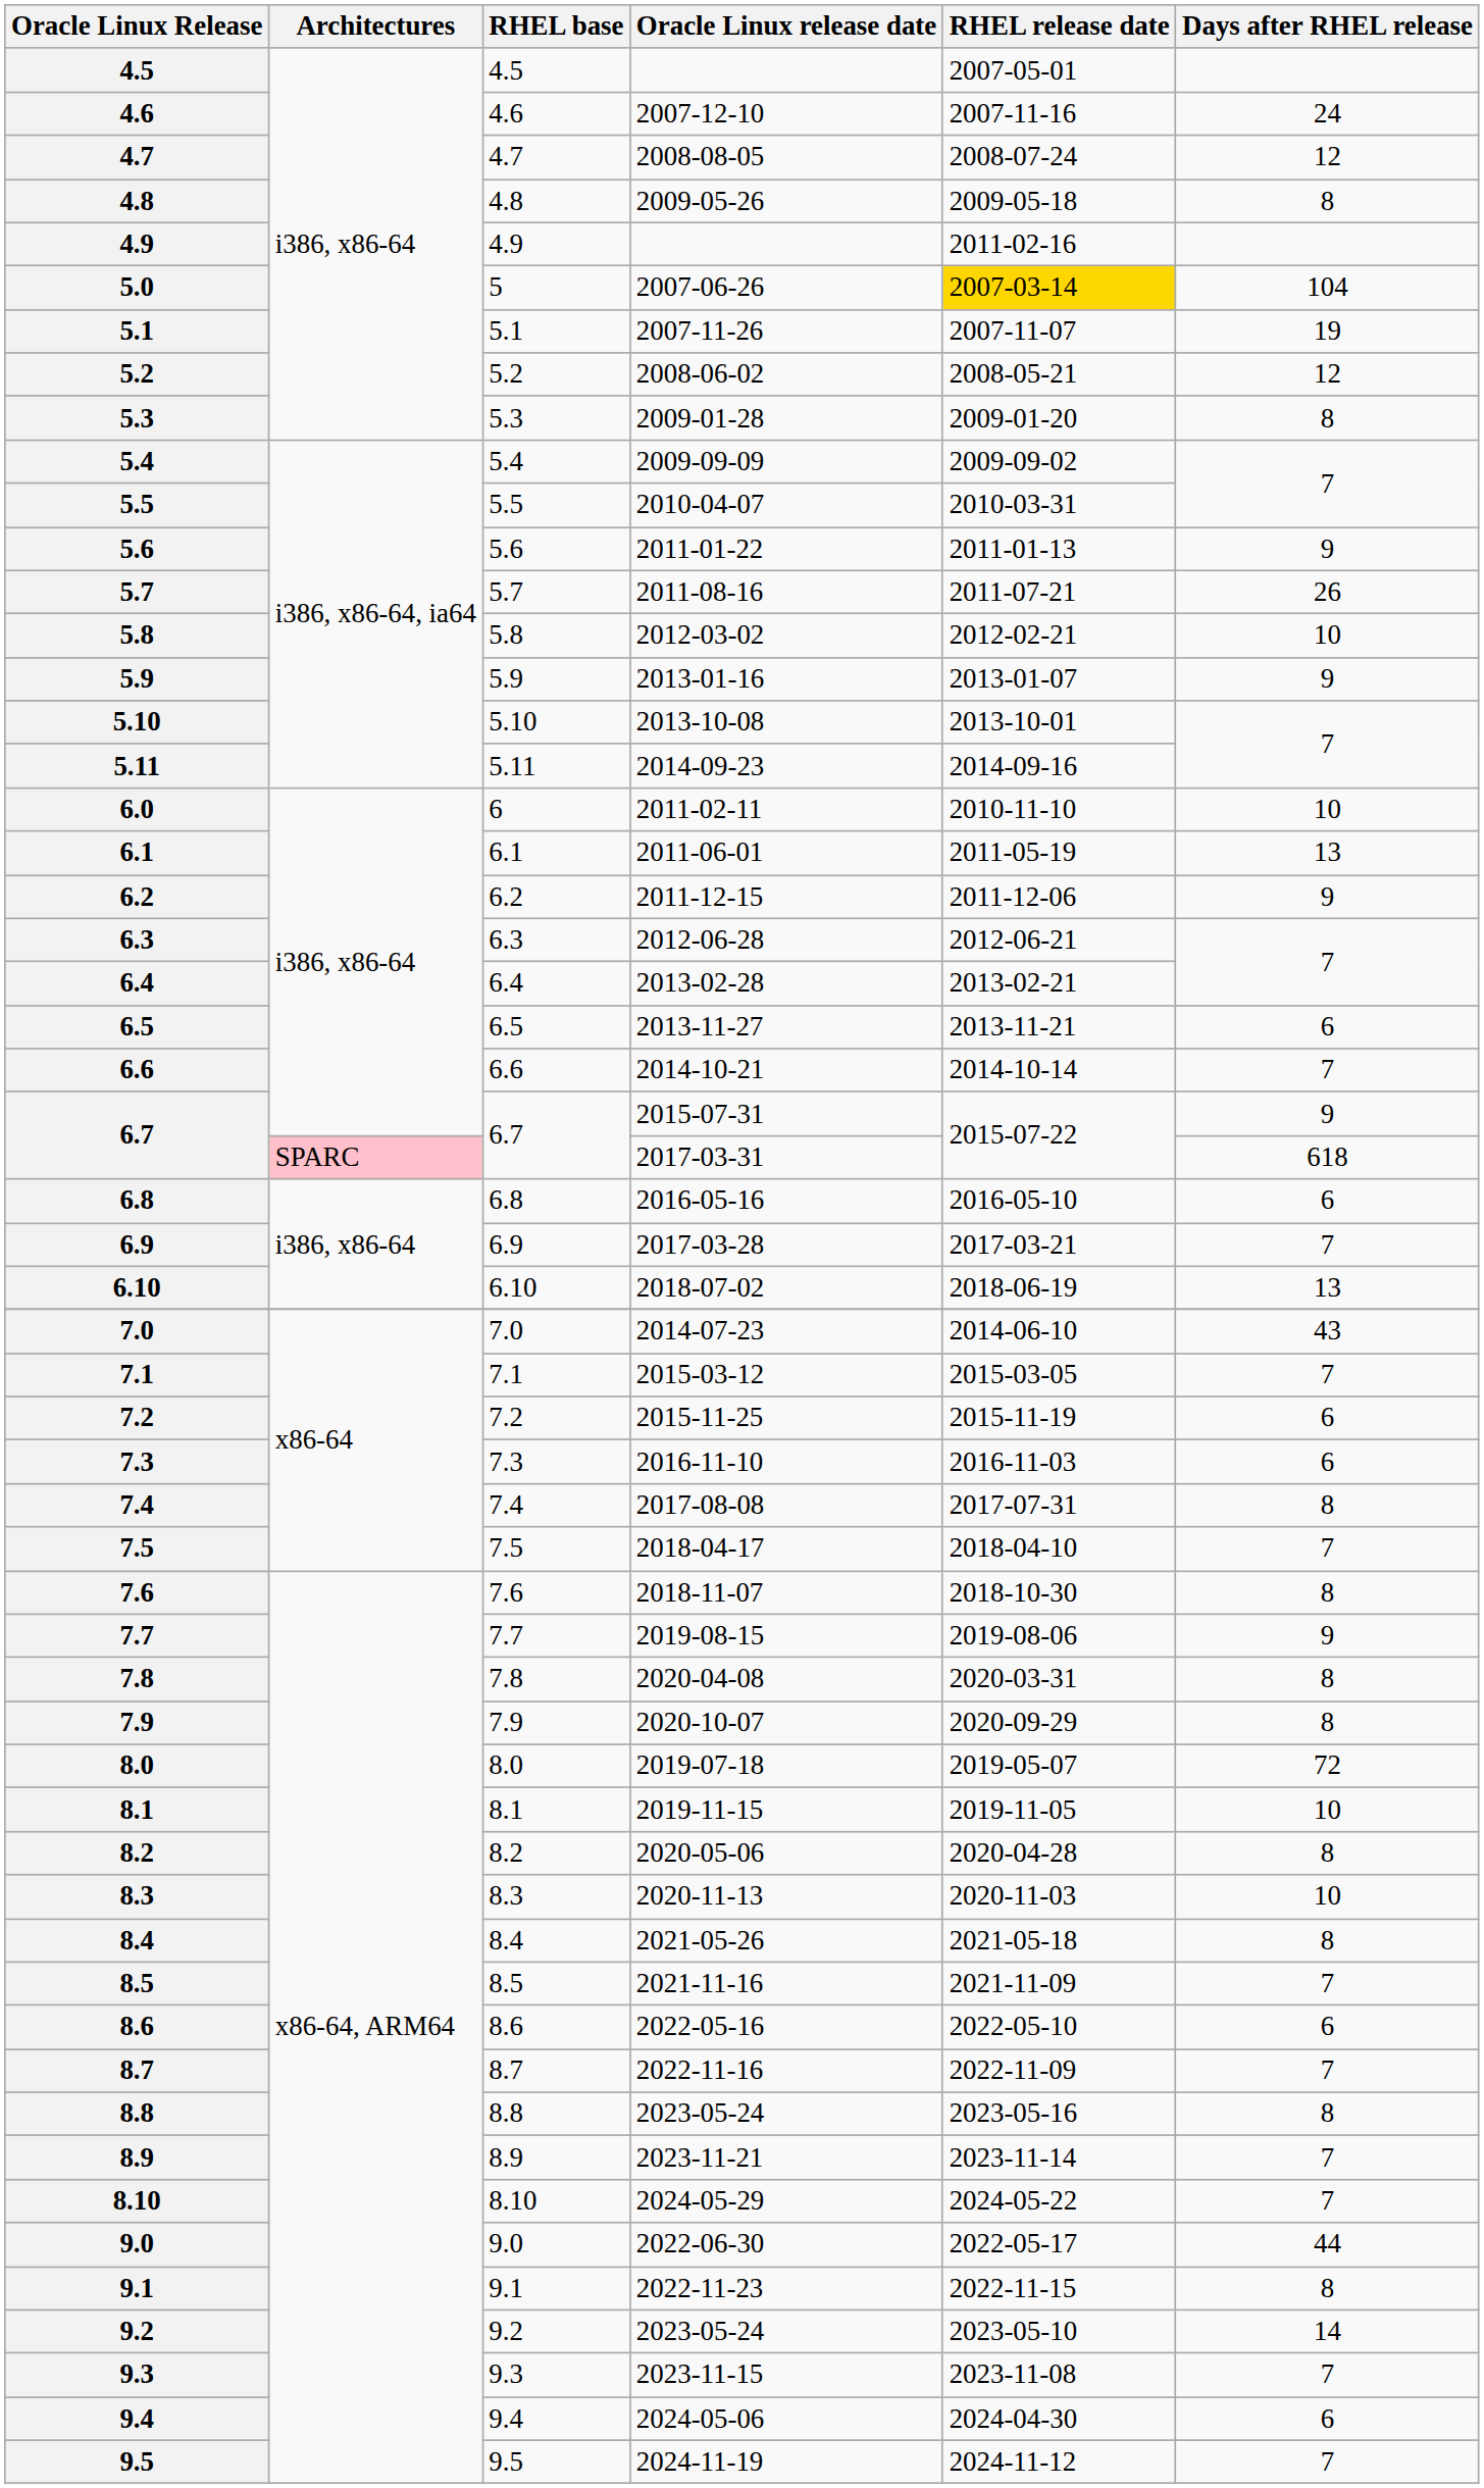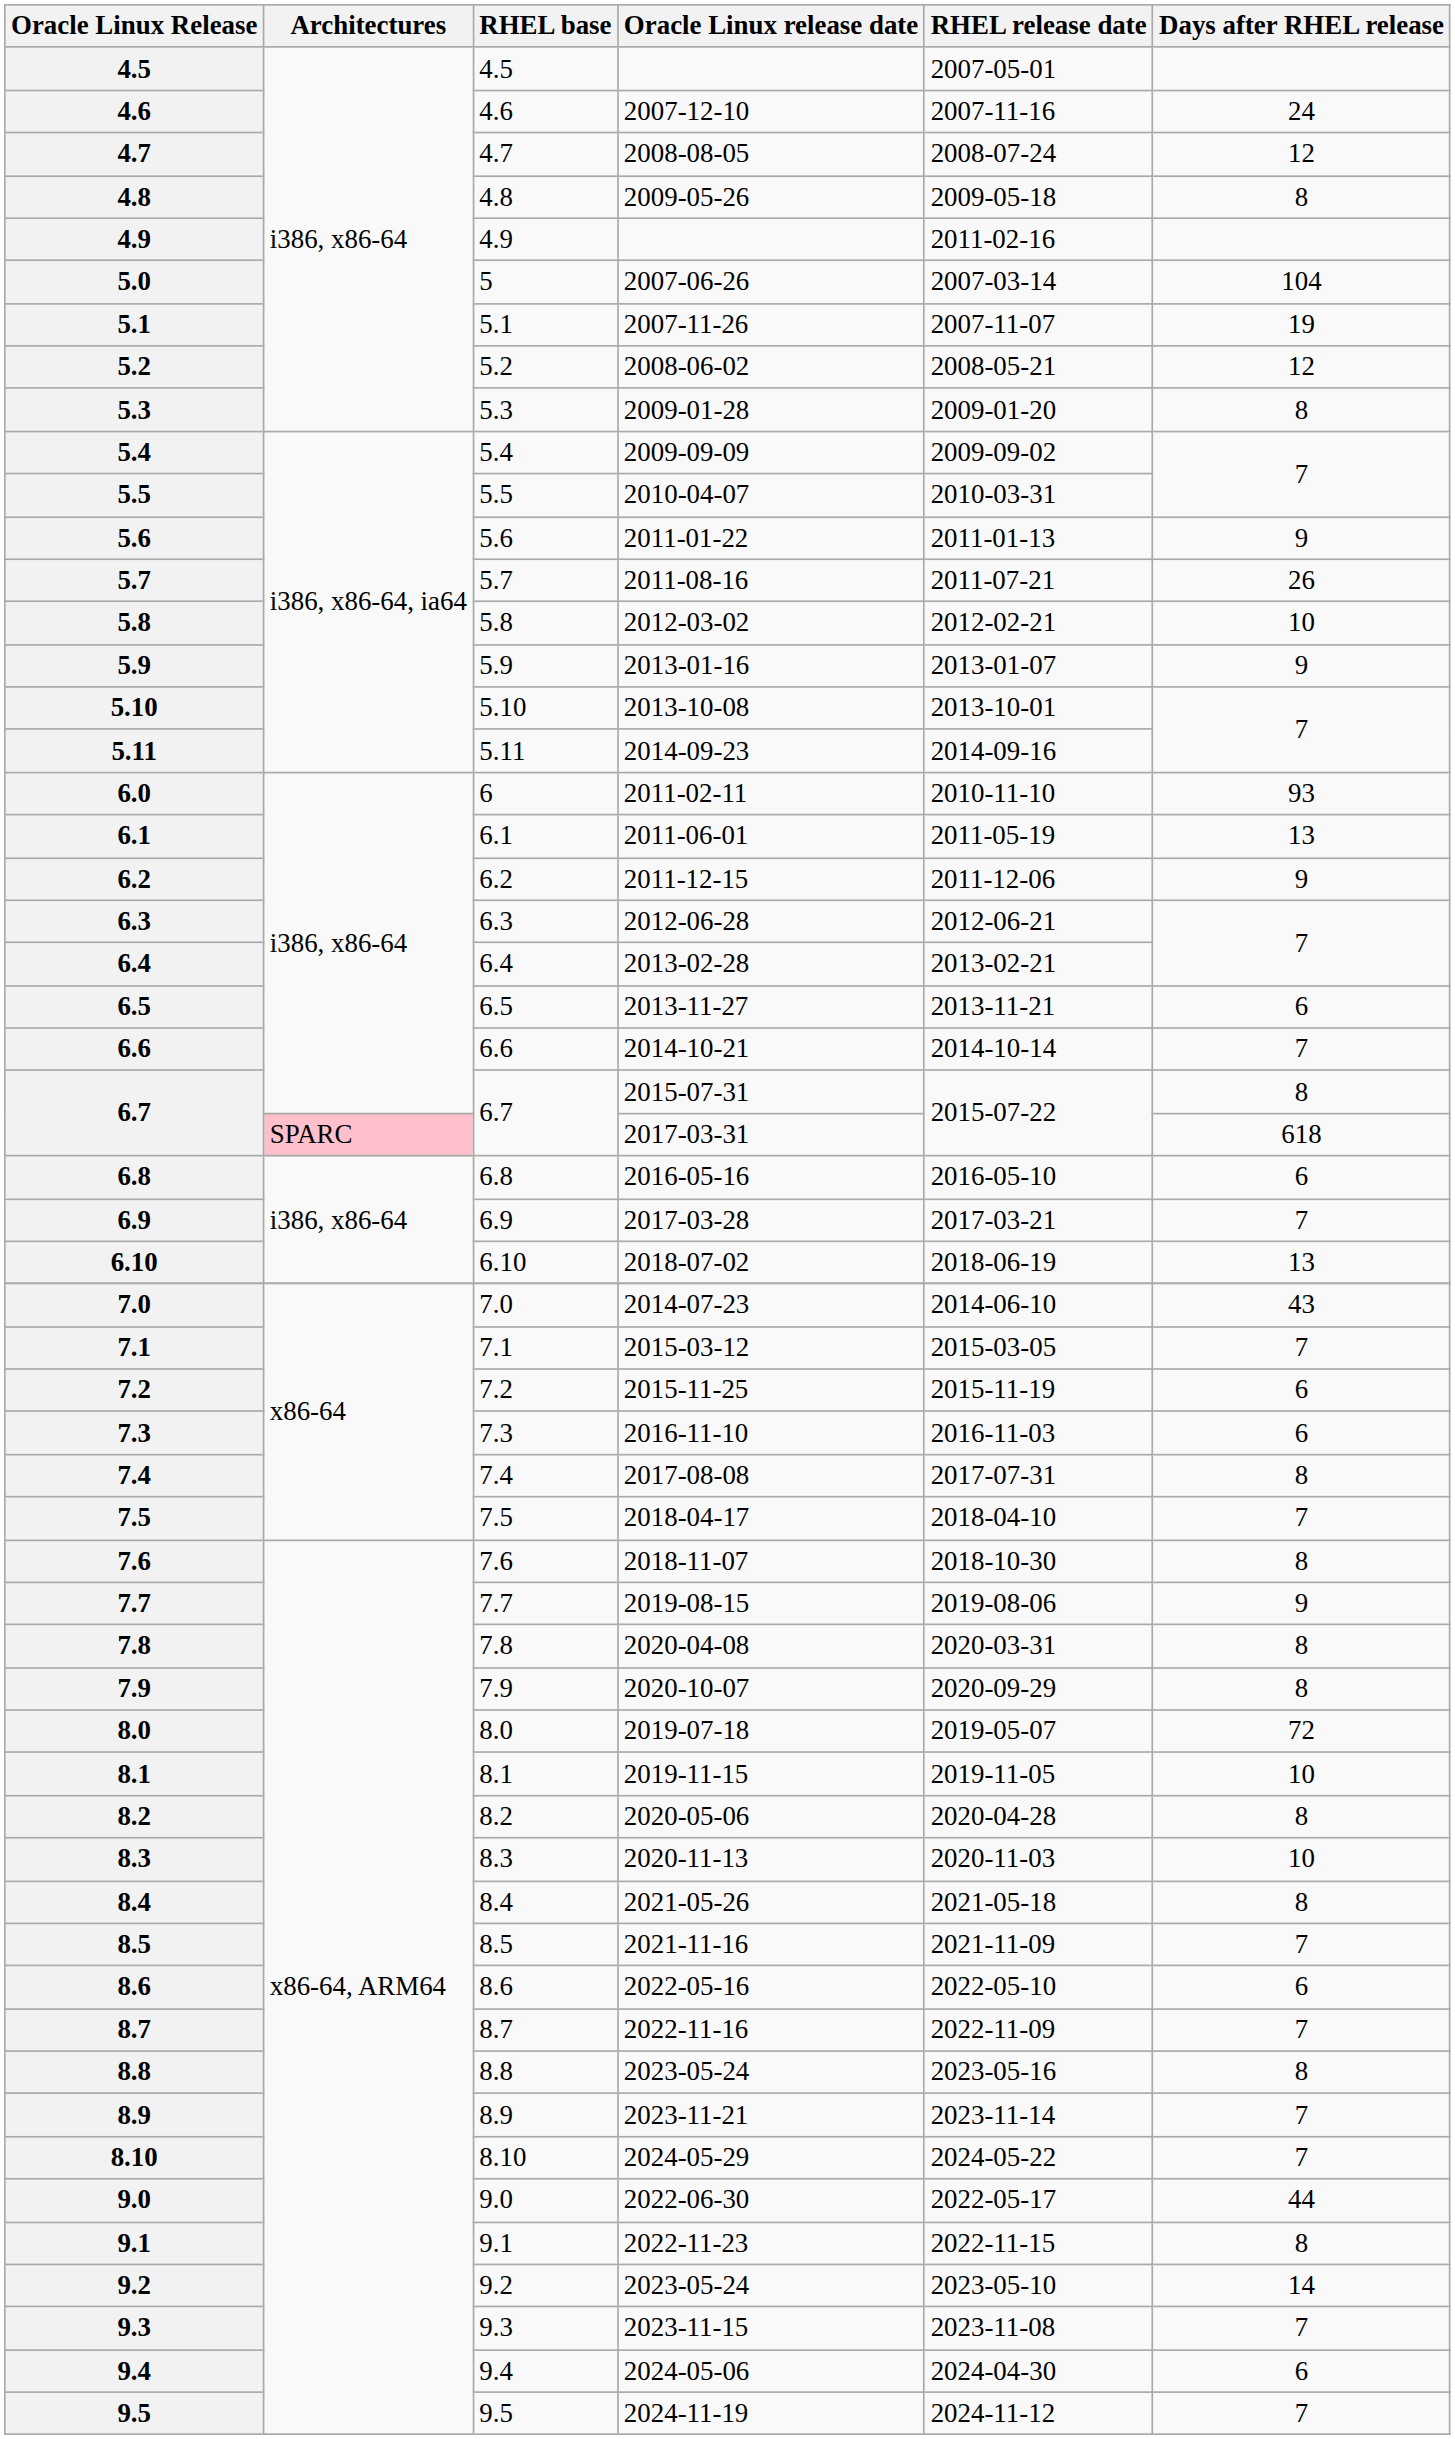 <table class="wikitable sortable">
 <tr>
 <th>Oracle Linux Release</th>
 <th>Architectures</th>
 <th>RHEL base</th>
 <th>Oracle Linux release date</th>
 <th>RHEL release date</th>
 <th>Days after RHEL release</th>
 </tr>
 <tr>
 <th>4.5</th>
 <td rowspan="9">i386, x86-64</td>
 <td>4.5</td>
 <td></td>
 <td>2007-05-01</td>
 <td></td>
 </tr>
 <tr>
 <th>4.6</th>
 <td>4.6</td>
 <td>2007-12-10</td>
 <td>2007-11-16</td>
 <td style="text-align: center;">24</td>
 </tr>
 <tr>
 <th>4.7</th>
 <td>4.7</td>
 <td>2008-08-05</td>
 <td>2008-07-24</td>
 <td style="text-align: center;">12</td>
 </tr>
 <tr>
 <th>4.8</th>
 <td>4.8</td>
 <td>2009-05-26</td>
 <td>2009-05-18</td>
 <td style="text-align: center;">8</td>
 </tr>
 <tr>
 <th>4.9</th>
 <td>4.9</td>
 <td></td>
 <td>2011-02-16</td>
 <td></td>
 </tr>
 <tr>
 <th>5.0</th>
 <td>5</td>
 <td>2007-06-26</td>
-<td style="background: gold;">2007-03-14</td>
+<td>2007-03-14</td>
 <td style="text-align: center;">104</td>
 </tr>
 <tr>
 <th>5.1</th>
 <td>5.1</td>
 <td>2007-11-26</td>
 <td>2007-11-07</td>
 <td style="text-align: center;">19</td>
 </tr>
 <tr>
 <th>5.2</th>
 <td>5.2</td>
 <td>2008-06-02</td>
 <td>2008-05-21</td>
 <td style="text-align: center;">12</td>
 </tr>
 <tr>
 <th>5.3</th>
 <td>5.3</td>
 <td>2009-01-28</td>
 <td>2009-01-20</td>
 <td style="text-align: center;">8</td>
 </tr>
 <tr>
 <th>5.4</th>
 <td rowspan="8">i386, x86-64, ia64</td>
 <td>5.4</td>
 <td>2009-09-09</td>
 <td>2009-09-02</td>
 <td rowspan="2" style="text-align: center;">7</td>
 </tr>
 <tr>
 <th>5.5</th>
 <td>5.5</td>
 <td>2010-04-07</td>
 <td>2010-03-31</td>
 </tr>
 <tr>
 <th>5.6</th>
 <td>5.6</td>
 <td>2011-01-22</td>
 <td>2011-01-13</td>
 <td style="text-align: center;">9</td>
 </tr>
 <tr>
 <th>5.7</th>
 <td>5.7</td>
 <td>2011-08-16</td>
 <td>2011-07-21</td>
 <td style="text-align: center;">26</td>
 </tr>
 <tr>
 <th>5.8</th>
 <td>5.8</td>
 <td>2012-03-02</td>
 <td>2012-02-21</td>
 <td style="text-align: center;">10</td>
 </tr>
 <tr>
 <th>5.9</th>
 <td>5.9</td>
 <td>2013-01-16</td>
 <td>2013-01-07</td>
 <td style="text-align: center;">9</td>
 </tr>
 <tr>
 <th>5.10</th>
 <td>5.10</td>
 <td>2013-10-08</td>
 <td>2013-10-01</td>
 <td rowspan="2" style="text-align: center;">7</td>
 </tr>
 <tr>
 <th>5.11</th>
 <td>5.11</td>
 <td>2014-09-23</td>
 <td>2014-09-16</td>
 </tr>
 <tr>
 <th>6.0</th>
 <td rowspan="8">i386, x86-64</td>
 <td>6</td>
 <td>2011-02-11</td>
 <td>2010-11-10</td>
-<td style="text-align: center;">10</td>
+<td style="text-align: center;">93</td>
 </tr>
 <tr>
 <th>6.1</th>
 <td>6.1</td>
 <td>2011-06-01</td>
 <td>2011-05-19</td>
 <td style="text-align: center;">13</td>
 </tr>
 <tr>
 <th>6.2</th>
 <td>6.2</td>
 <td>2011-12-15</td>
 <td>2011-12-06</td>
 <td style="text-align: center;">9</td>
 </tr>
 <tr>
 <th>6.3</th>
 <td>6.3</td>
 <td>2012-06-28</td>
 <td>2012-06-21</td>
 <td rowspan="2" style="text-align: center;">7</td>
 </tr>
 <tr>
 <th>6.4</th>
 <td>6.4</td>
 <td>2013-02-28</td>
 <td>2013-02-21</td>
 </tr>
 <tr>
 <th>6.5</th>
 <td>6.5</td>
 <td>2013-11-27</td>
 <td>2013-11-21</td>
 <td style="text-align: center;">6</td>
 </tr>
 <tr>
 <th>6.6</th>
 <td>6.6</td>
 <td>2014-10-21</td>
 <td>2014-10-14</td>
 <td style="text-align: center;">7</td>
 </tr>
 <tr>
 <th rowspan=2>6.7</th>
 <td rowspan=2>6.7</td>
 <td>2015-07-31</td>
 <td rowspan=2>2015-07-22</td>
-<td style="text-align: center;">9</td>
+<td style="text-align: center;">8</td>
 </tr>
 <tr>
 <td style="background: pink;">SPARC</td>
 <td>2017-03-31</td>
 <td style="text-align: center;">618</td>
 </tr>
 <tr>
 <th>6.8</th>
 <td rowspan="3">i386, x86-64</td>
 <td>6.8</td>
 <td>2016-05-16</td>
 <td>2016-05-10</td>
 <td style="text-align: center;">6</td>
 </tr>
 <tr>
 <th>6.9</th>
 <td>6.9</td>
 <td>2017-03-28</td>
 <td>2017-03-21</td>
 <td style="text-align: center;">7</td>
 </tr>
 <tr>
 <th>6.10</th>
 <td>6.10</td>
 <td>2018-07-02</td>
 <td>2018-06-19</td>
 <td style="text-align: center;">13</td>
 </tr>
 <tr>
 </tr>
 <tr>
 <th>7.0</th>
 <td rowspan="6">x86-64</td>
 <td>7.0</td>
 <td>2014-07-23</td>
 <td>2014-06-10</td>
 <td style="text-align: center;">43</td>
 </tr>
 <tr>
 <th>7.1</th>
 <td>7.1</td>
 <td>2015-03-12</td>
 <td>2015-03-05</td>
 <td style="text-align: center;">7</td>
 </tr>
 <tr>
 <th>7.2</th>
 <td>7.2</td>
 <td>2015-11-25</td>
 <td>2015-11-19</td>
 <td style="text-align: center;">6</td>
 </tr>
 <tr>
 <th>7.3</th>
 <td>7.3</td>
 <td>2016-11-10</td>
 <td>2016-11-03</td>
 <td style="text-align: center;">6</td>
 </tr>
 <tr>
 <th>7.4</th>
 <td>7.4</td>
 <td>2017-08-08</td>
 <td>2017-07-31</td>
 <td style="text-align: center;">8</td>
 </tr>
 <tr>
 <th>7.5</th>
 <td>7.5</td>
 <td>2018-04-17</td>
 <td>2018-04-10</td>
 <td style="text-align: center;">7</td>
 </tr>
 <tr>
 <th>7.6</th>
 <td rowspan="21">x86-64, ARM64</td>
 <td>7.6</td>
 <td>2018-11-07</td>
 <td>2018-10-30</td>
 <td style="text-align: center;">8</td>
 </tr>
 <tr>
 <th>7.7</th>
 <td>7.7</td>
 <td>2019-08-15</td>
 <td>2019-08-06</td>
 <td style="text-align: center;">9</td>
 </tr>
 <tr>
 <th>7.8</th>
 <td>7.8</td>
 <td>2020-04-08</td>
 <td>2020-03-31</td>
 <td style="text-align: center;">8</td>
 </tr>
 <tr>
 <th>7.9</th>
 <td>7.9</td>
 <td>2020-10-07</td>
 <td>2020-09-29</td>
 <td style="text-align: center;">8</td>
 </tr>
 <tr>
 <th>8.0</th>
 <td>8.0</td>
 <td>2019-07-18</td>
 <td>2019-05-07</td>
 <td style="text-align: center;">72</td>
 </tr>
 <tr>
 <th>8.1</th>
 <td>8.1</td>
 <td>2019-11-15</td>
 <td>2019-11-05</td>
 <td style="text-align: center;">10</td>
 </tr>
 <tr>
 <th>8.2</th>
 <td>8.2</td>
 <td>2020-05-06</td>
 <td>2020-04-28</td>
 <td style="text-align: center;">8</td>
 </tr>
 <tr>
 <th>8.3</th>
 <td>8.3</td>
 <td>2020-11-13</td>
 <td>2020-11-03</td>
 <td style="text-align: center;">10</td>
 </tr>
 <tr>
 <th>8.4</th>
 <td>8.4</td>
 <td>2021-05-26</td>
 <td>2021-05-18</td>
 <td style="text-align: center;">8</td>
 </tr>
 <tr>
 <th>8.5</th>
 <td>8.5</td>
 <td>2021-11-16</td>
 <td>2021-11-09</td>
 <td style="text-align: center;">7</td>
 </tr>
 <tr>
 <th>8.6</th>
 <td>8.6</td>
 <td>2022-05-16</td>
 <td>2022-05-10</td>
 <td style="text-align: center;">6</td>
 </tr>
 <tr>
 <th>8.7</th>
 <td>8.7</td>
 <td>2022-11-16</td>
 <td>2022-11-09</td>
 <td style="text-align: center;">7</td>
 </tr>
 <tr>
 <th>8.8</th>
 <td>8.8</td>
 <td>2023-05-24</td>
 <td>2023-05-16</td>
 <td style="text-align: center;">8</td>
 </tr>
 <tr>
 <th>8.9</th>
 <td>8.9</td>
 <td>2023-11-21</td>
 <td>2023-11-14</td>
 <td style="text-align: center;">7</td>
 </tr>
 <tr>
 <th>8.10</th>
 <td>8.10</td>
 <td>2024-05-29</td>
 <td>2024-05-22</td>
 <td style="text-align: center;">7</td>
 </tr>
 <tr>
 <th>9.0</th>
 <td>9.0</td>
 <td>2022-06-30</td>
 <td>2022-05-17</td>
 <td style="text-align: center;">44</td>
 </tr>
 <tr>
 <th>9.1</th>
 <td>9.1</td>
 <td>2022-11-23</td>
 <td>2022-11-15</td>
 <td style="text-align: center;">8</td>
 </tr>
 <tr>
 <th>9.2</th>
 <td>9.2</td>
 <td>2023-05-24</td>
 <td>2023-05-10</td>
 <td style="text-align: center;">14</td>
 </tr>
 <tr>
 <th>9.3</th>
 <td>9.3</td>
 <td>2023-11-15</td>
 <td>2023-11-08</td>
 <td style="text-align: center;">7</td>
 </tr>
 <tr>
 <th>9.4</th>
 <td>9.4</td>
 <td>2024-05-06</td>
 <td>2024-04-30</td>
 <td style="text-align: center;">6</td>
 </tr>
 <tr>
 <th>9.5</th>
 <td>9.5</td>
 <td>2024-11-19</td>
 <td>2024-11-12</td>
 <td style="text-align: center;">7</td>
 </tr>
 </table>
